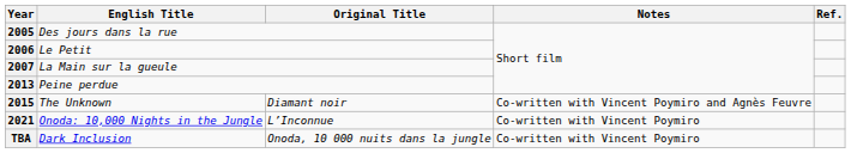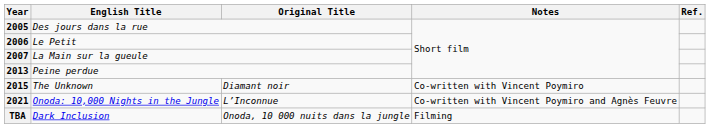 <table class="wikitable">
 <tr>
 <th>Year</th>
 <th>English Title</th>
 <th>Original Title</th>
 <th>Notes</th>
 <th>Ref.</th>
 </tr>
 <tr>
 <th>2005</th>
 <td colspan="2"><em>Des jours dans la rue</em></td>
 <td rowspan="4">Short film</td>
 <td></td>
 </tr>
 <tr>
 <th>2006</th>
 <td colspan="2"><em>Le Petit</em></td>
 <td></td>
 </tr>
 <tr>
 <th>2007</th>
 <td colspan="2"><em>La Main sur la gueule</em></td>
 <td></td>
 </tr>
 <tr>
 <th>2013</th>
 <td colspan="2"><em>Peine perdue</em></td>
 <td></td>
 </tr>
 <tr>
 <th>2015</th>
 <td><em>The Unknown</em></td>
 <td><em>Diamant noir</em></td>
-<td>Co-written with Vincent Poymiro and Agnès Feuvre</td>
+<td>Co-written with Vincent Poymiro</td>
 <td align="center"></td>
 </tr>
 <tr>
 <th>2021</th>
 <td><em><a href='#'>Onoda: 10,000 Nights in the Jungle</a></em></td>
 <td><em>L’Inconnue</em></td>
-<td>Co-written with Vincent Poymiro</td>
+<td>Co-written with Vincent Poymiro and Agnès Feuvre</td>
 <td align="center"></td>
 </tr>
 <tr>
 <th>TBA</th>
 <td><em><a href='#'>Dark Inclusion</a></em></td>
 <td><em>Onoda, 10 000 nuits dans la jungle</em></td>
-<td>Co-written with Vincent Poymiro</td>
+<td>Filming</td>
 <td align="center"></td>
 </tr>
 </table>
